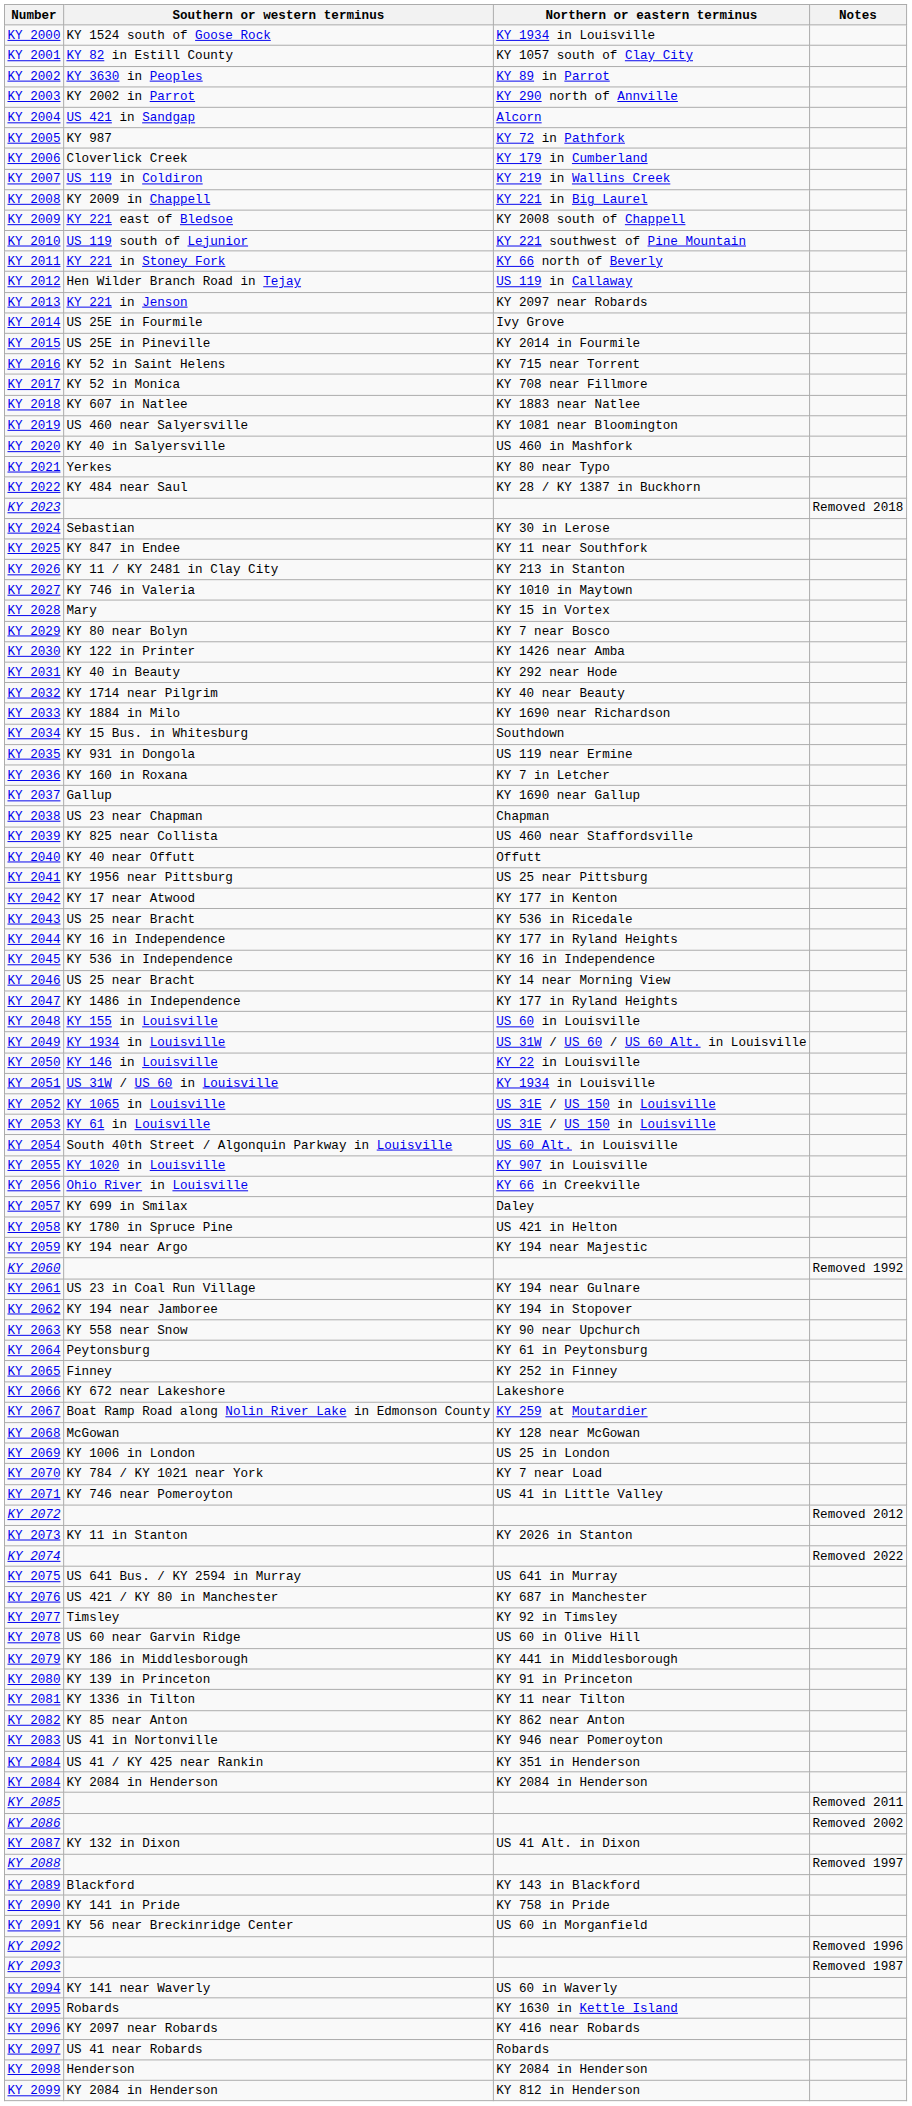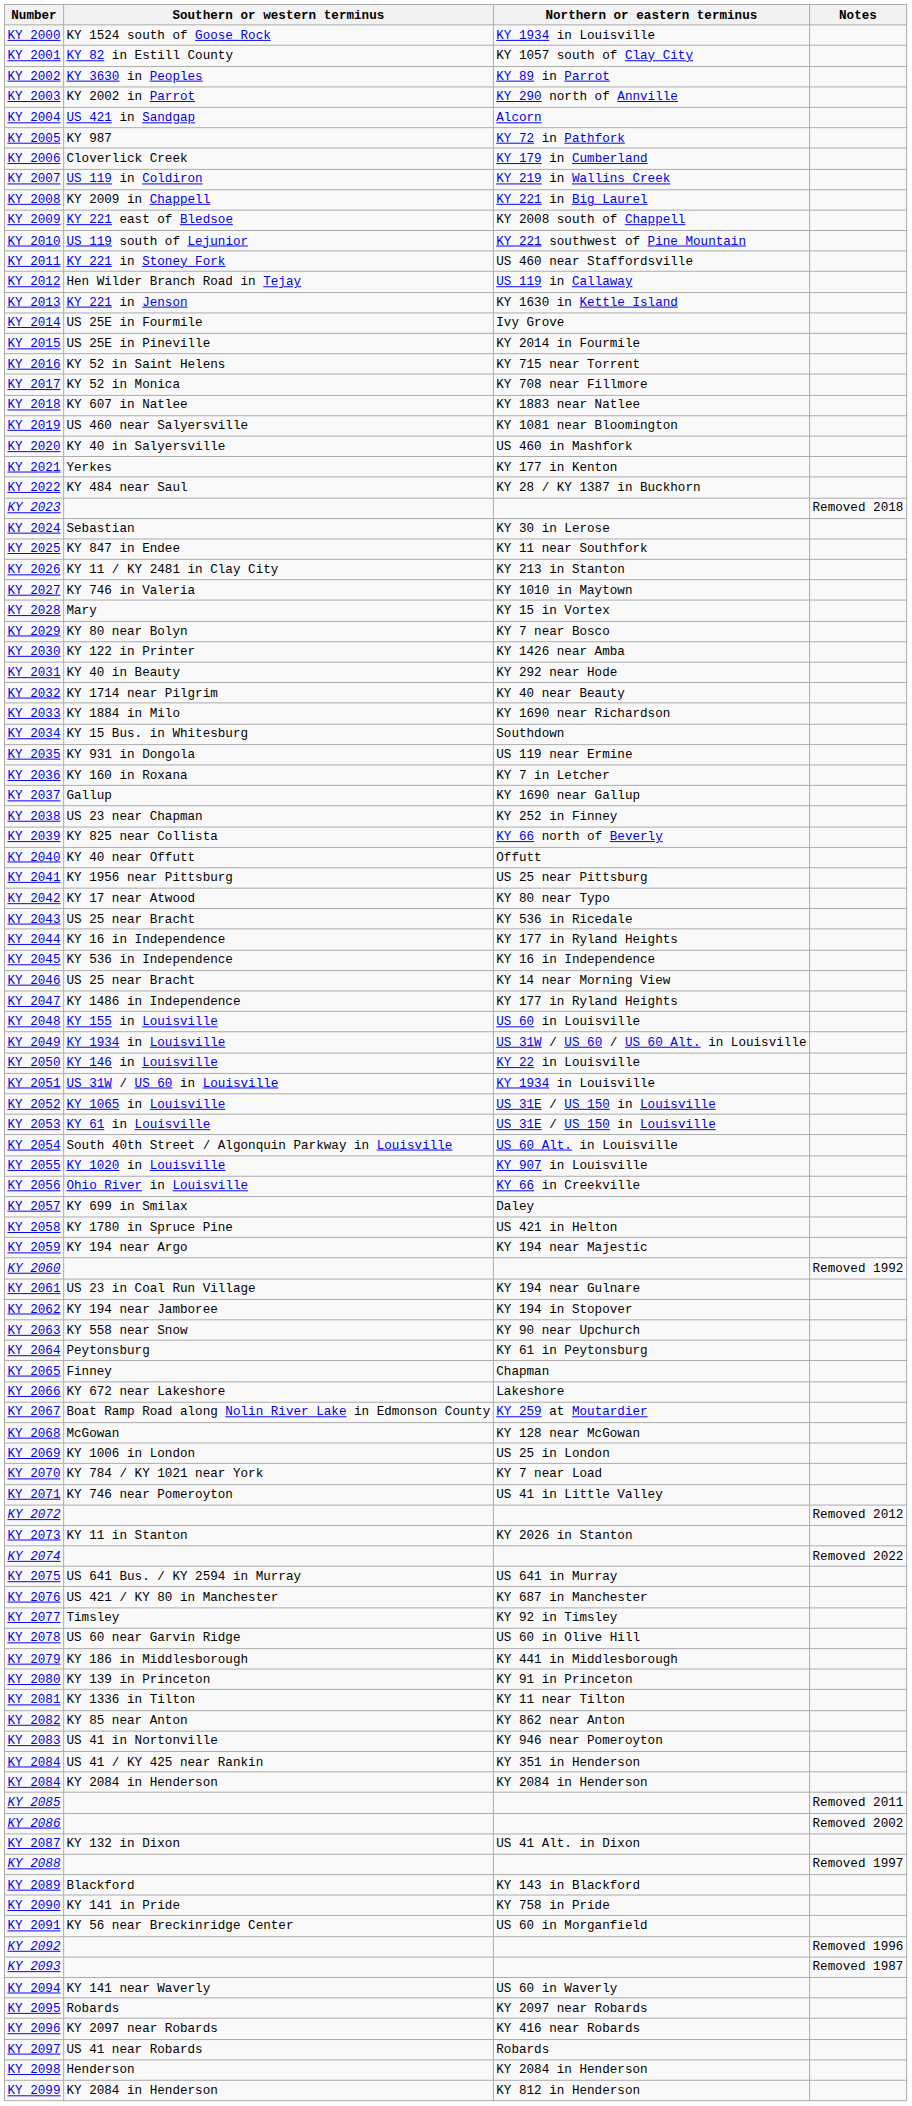 <table class="wikitable sortable mw-collapsible">
 <tr>
 <th>Number</th>
 <th>Southern or western terminus</th>
 <th>Northern or eastern terminus</th>
 <th>Notes</th>
 </tr>
 <tr>
 <td> <a href='#'>KY 2000</a></td>
 <td>KY 1524 south of <a href='#'>Goose Rock</a></td>
 <td><a href='#'>KY 1934</a> in Louisville</td>
 <td></td>
 </tr>
 <tr>
 <td> <a href='#'>KY 2001</a></td>
 <td><a href='#'>KY 82</a> in Estill County</td>
 <td>KY 1057 south of <a href='#'>Clay City</a></td>
 <td></td>
 </tr>
 <tr>
 <td> <a href='#'>KY 2002</a></td>
 <td><a href='#'>KY 3630</a> in <a href='#'>Peoples</a></td>
 <td><a href='#'>KY 89</a> in <a href='#'>Parrot</a></td>
 <td></td>
 </tr>
 <tr>
 <td> <a href='#'>KY 2003</a></td>
 <td>KY 2002 in <a href='#'>Parrot</a></td>
 <td><a href='#'>KY 290</a> north of <a href='#'>Annville</a></td>
 <td></td>
 </tr>
 <tr>
 <td> <a href='#'>KY 2004</a></td>
 <td><a href='#'>US 421</a> in <a href='#'>Sandgap</a></td>
 <td><a href='#'>Alcorn</a></td>
 <td></td>
 </tr>
 <tr>
 <td> <a href='#'>KY 2005</a></td>
 <td>KY 987</td>
 <td><a href='#'>KY 72</a> in <a href='#'>Pathfork</a></td>
 <td></td>
 </tr>
 <tr>
 <td> <a href='#'>KY 2006</a></td>
 <td>Cloverlick Creek</td>
 <td><a href='#'>KY 179</a> in <a href='#'>Cumberland</a></td>
 <td></td>
 </tr>
 <tr>
 <td> <a href='#'>KY 2007</a></td>
 <td><a href='#'>US 119</a> in <a href='#'>Coldiron</a></td>
 <td><a href='#'>KY 219</a> in <a href='#'>Wallins Creek</a></td>
 <td></td>
 </tr>
 <tr>
 <td> <a href='#'>KY 2008</a></td>
 <td>KY 2009 in <a href='#'>Chappell</a></td>
 <td><a href='#'>KY 221</a> in <a href='#'>Big Laurel</a></td>
 <td></td>
 </tr>
 <tr>
 <td> <a href='#'>KY 2009</a></td>
 <td><a href='#'>KY 221</a> east of <a href='#'>Bledsoe</a></td>
 <td>KY 2008 south of <a href='#'>Chappell</a></td>
 <td></td>
 </tr>
 <tr>
 <td> <a href='#'>KY 2010</a></td>
 <td><a href='#'>US 119</a> south of <a href='#'>Lejunior</a></td>
 <td><a href='#'>KY 221</a> southwest of <a href='#'>Pine Mountain</a></td>
 <td></td>
 </tr>
 <tr>
 <td> <a href='#'>KY 2011</a></td>
 <td><a href='#'>KY 221</a> in <a href='#'>Stoney Fork</a></td>
-<td><a href='#'>KY 66</a> north of <a href='#'>Beverly</a></td>
+<td>US 460 near Staffordsville</td>
 <td></td>
 </tr>
 <tr>
 <td> <a href='#'>KY 2012</a></td>
 <td>Hen Wilder Branch Road in <a href='#'>Tejay</a></td>
 <td><a href='#'>US 119</a> in <a href='#'>Callaway</a></td>
 <td></td>
 </tr>
 <tr>
 <td> <a href='#'>KY 2013</a></td>
 <td><a href='#'>KY 221</a> in <a href='#'>Jenson</a></td>
-<td>KY 2097 near Robards</td>
+<td>KY 1630 in <a href='#'>Kettle Island</a></td>
 <td></td>
 </tr>
 <tr>
 <td> <a href='#'>KY 2014</a></td>
 <td>US 25E in Fourmile</td>
 <td>Ivy Grove</td>
 <td></td>
 </tr>
 <tr>
 <td> <a href='#'>KY 2015</a></td>
 <td>US 25E in Pineville</td>
 <td>KY 2014 in Fourmile</td>
 <td></td>
 </tr>
 <tr>
 <td> <a href='#'>KY 2016</a></td>
 <td>KY 52 in Saint Helens</td>
 <td>KY 715 near Torrent</td>
 <td></td>
 </tr>
 <tr>
 <td> <a href='#'>KY 2017</a></td>
 <td>KY 52 in Monica</td>
 <td>KY 708 near Fillmore</td>
 <td></td>
 </tr>
 <tr>
 <td> <a href='#'>KY 2018</a></td>
 <td>KY 607 in Natlee</td>
 <td>KY 1883 near Natlee</td>
 <td></td>
 </tr>
 <tr>
 <td> <a href='#'>KY 2019</a></td>
 <td>US 460 near Salyersville</td>
 <td>KY 1081 near Bloomington</td>
 <td></td>
 </tr>
 <tr>
 <td> <a href='#'>KY 2020</a></td>
 <td>KY 40 in Salyersville</td>
 <td>US 460 in Mashfork</td>
 <td></td>
 </tr>
 <tr>
 <td> <a href='#'>KY 2021</a></td>
 <td>Yerkes</td>
-<td>KY 80 near Typo</td>
+<td>KY 177 in Kenton</td>
 <td></td>
 </tr>
 <tr>
 <td> <a href='#'>KY 2022</a></td>
 <td>KY 484 near Saul</td>
 <td>KY 28 / KY 1387 in Buckhorn</td>
 <td></td>
 </tr>
 <tr>
 <td><em> <a href='#'>KY 2023</a></em></td>
 <td></td>
 <td></td>
 <td>Removed 2018</td>
 </tr>
 <tr>
 <td> <a href='#'>KY 2024</a></td>
 <td>Sebastian</td>
 <td>KY 30 in Lerose</td>
 <td></td>
 </tr>
 <tr>
 <td> <a href='#'>KY 2025</a></td>
 <td>KY 847 in Endee</td>
 <td>KY 11 near Southfork</td>
 <td></td>
 </tr>
 <tr>
 <td> <a href='#'>KY 2026</a></td>
 <td>KY 11 / KY 2481 in Clay City</td>
 <td>KY 213 in Stanton</td>
 <td></td>
 </tr>
 <tr>
 <td> <a href='#'>KY 2027</a></td>
 <td>KY 746 in Valeria</td>
 <td>KY 1010 in Maytown</td>
 <td></td>
 </tr>
 <tr>
 <td> <a href='#'>KY 2028</a></td>
 <td>Mary</td>
 <td>KY 15 in Vortex</td>
 <td></td>
 </tr>
 <tr>
 <td> <a href='#'>KY 2029</a></td>
 <td>KY 80 near Bolyn</td>
 <td>KY 7 near Bosco</td>
 <td></td>
 </tr>
 <tr>
 <td> <a href='#'>KY 2030</a></td>
 <td>KY 122 in Printer</td>
 <td>KY 1426 near Amba</td>
 <td></td>
 </tr>
 <tr>
 <td> <a href='#'>KY 2031</a></td>
 <td>KY 40 in Beauty</td>
 <td>KY 292 near Hode</td>
 <td></td>
 </tr>
 <tr>
 <td> <a href='#'>KY 2032</a></td>
 <td>KY 1714 near Pilgrim</td>
 <td>KY 40 near Beauty</td>
 <td></td>
 </tr>
 <tr>
 <td> <a href='#'>KY 2033</a></td>
 <td>KY 1884 in Milo</td>
 <td>KY 1690 near Richardson</td>
 <td></td>
 </tr>
 <tr>
 <td> <a href='#'>KY 2034</a></td>
 <td>KY 15 Bus. in Whitesburg</td>
 <td>Southdown</td>
 <td></td>
 </tr>
 <tr>
 <td> <a href='#'>KY 2035</a></td>
 <td>KY 931 in Dongola</td>
 <td>US 119 near Ermine</td>
 <td></td>
 </tr>
 <tr>
 <td> <a href='#'>KY 2036</a></td>
 <td>KY 160 in Roxana</td>
 <td>KY 7 in Letcher</td>
 <td></td>
 </tr>
 <tr>
 <td> <a href='#'>KY 2037</a></td>
 <td>Gallup</td>
 <td>KY 1690 near Gallup</td>
 <td></td>
 </tr>
 <tr>
 <td> <a href='#'>KY 2038</a></td>
 <td>US 23 near Chapman</td>
-<td>Chapman</td>
+<td>KY 252 in Finney</td>
 <td></td>
 </tr>
 <tr>
 <td> <a href='#'>KY 2039</a></td>
 <td>KY 825 near Collista</td>
-<td>US 460 near Staffordsville</td>
+<td><a href='#'>KY 66</a> north of <a href='#'>Beverly</a></td>
 <td></td>
 </tr>
 <tr>
 <td> <a href='#'>KY 2040</a></td>
 <td>KY 40 near Offutt</td>
 <td>Offutt</td>
 <td></td>
 </tr>
 <tr>
 <td> <a href='#'>KY 2041</a></td>
 <td>KY 1956 near Pittsburg</td>
 <td>US 25 near Pittsburg</td>
 <td></td>
 </tr>
 <tr>
 <td> <a href='#'>KY 2042</a></td>
 <td>KY 17 near Atwood</td>
-<td>KY 177 in Kenton</td>
+<td>KY 80 near Typo</td>
 <td></td>
 </tr>
 <tr>
 <td> <a href='#'>KY 2043</a></td>
 <td>US 25 near Bracht</td>
 <td>KY 536 in Ricedale</td>
 <td></td>
 </tr>
 <tr>
 <td> <a href='#'>KY 2044</a></td>
 <td>KY 16 in Independence</td>
 <td>KY 177 in Ryland Heights</td>
 <td></td>
 </tr>
 <tr>
 <td> <a href='#'>KY 2045</a></td>
 <td>KY 536 in Independence</td>
 <td>KY 16 in Independence</td>
 <td></td>
 </tr>
 <tr>
 <td> <a href='#'>KY 2046</a></td>
 <td>US 25 near Bracht</td>
 <td>KY 14 near Morning View</td>
 <td></td>
 </tr>
 <tr>
 <td> <a href='#'>KY 2047</a></td>
 <td>KY 1486 in Independence</td>
 <td>KY 177 in Ryland Heights</td>
 <td></td>
 </tr>
 <tr>
 <td> <a href='#'>KY 2048</a></td>
 <td><a href='#'>KY 155</a> in <a href='#'>Louisville</a></td>
 <td><a href='#'>US 60</a> in Louisville</td>
 <td></td>
 </tr>
 <tr>
 <td> <a href='#'>KY 2049</a></td>
 <td><a href='#'>KY 1934</a> in <a href='#'>Louisville</a></td>
 <td><a href='#'>US 31W</a> / <a href='#'>US 60</a> / <a href='#'>US 60 Alt.</a> in Louisville</td>
 <td></td>
 </tr>
 <tr>
 <td> <a href='#'>KY 2050</a></td>
 <td><a href='#'>KY 146</a> in <a href='#'>Louisville</a></td>
 <td><a href='#'>KY 22</a> in Louisville</td>
 <td></td>
 </tr>
 <tr>
 <td> <a href='#'>KY 2051</a></td>
 <td><a href='#'>US 31W</a> / <a href='#'>US 60</a> in <a href='#'>Louisville</a></td>
 <td><a href='#'>KY 1934</a> in Louisville</td>
 <td></td>
 </tr>
 <tr>
 <td> <a href='#'>KY 2052</a></td>
 <td><a href='#'>KY 1065</a> in <a href='#'>Louisville</a></td>
 <td><a href='#'>US 31E</a> / <a href='#'>US 150</a> in <a href='#'>Louisville</a></td>
 <td></td>
 </tr>
 <tr>
 <td> <a href='#'>KY 2053</a></td>
 <td><a href='#'>KY 61</a> in <a href='#'>Louisville</a></td>
 <td><a href='#'>US 31E</a> / <a href='#'>US 150</a> in <a href='#'>Louisville</a></td>
 <td></td>
 </tr>
 <tr>
 <td> <a href='#'>KY 2054</a></td>
 <td>South 40th Street / Algonquin Parkway in <a href='#'>Louisville</a></td>
 <td><a href='#'>US 60 Alt.</a> in Louisville</td>
 <td></td>
 </tr>
 <tr>
 <td> <a href='#'>KY 2055</a></td>
 <td><a href='#'>KY 1020</a> in <a href='#'>Louisville</a></td>
 <td><a href='#'>KY 907</a> in Louisville</td>
 <td></td>
 </tr>
 <tr>
 <td> <a href='#'>KY 2056</a></td>
 <td><a href='#'>Ohio River</a> in <a href='#'>Louisville</a></td>
 <td><a href='#'>KY 66</a> in Creekville</td>
 <td></td>
 </tr>
 <tr>
 <td> <a href='#'>KY 2057</a></td>
 <td>KY 699 in Smilax</td>
 <td>Daley</td>
 <td></td>
 </tr>
 <tr>
 <td> <a href='#'>KY 2058</a></td>
 <td>KY 1780 in Spruce Pine</td>
 <td>US 421 in Helton</td>
 <td></td>
 </tr>
 <tr>
 <td> <a href='#'>KY 2059</a></td>
 <td>KY 194 near Argo</td>
 <td>KY 194 near Majestic</td>
 <td></td>
 </tr>
 <tr>
 <td><em> <a href='#'>KY 2060</a></em></td>
 <td></td>
 <td></td>
 <td>Removed 1992</td>
 </tr>
 <tr>
 <td> <a href='#'>KY 2061</a></td>
 <td>US 23 in Coal Run Village</td>
 <td>KY 194 near Gulnare</td>
 <td></td>
 </tr>
 <tr>
 <td> <a href='#'>KY 2062</a></td>
 <td>KY 194 near Jamboree</td>
 <td>KY 194 in Stopover</td>
 <td></td>
 </tr>
 <tr>
 <td> <a href='#'>KY 2063</a></td>
 <td>KY 558 near Snow</td>
 <td>KY 90 near Upchurch</td>
 <td></td>
 </tr>
 <tr>
 <td> <a href='#'>KY 2064</a></td>
 <td>Peytonsburg</td>
 <td>KY 61 in Peytonsburg</td>
 <td></td>
 </tr>
 <tr>
 <td> <a href='#'>KY 2065</a></td>
 <td>Finney</td>
-<td>KY 252 in Finney</td>
+<td>Chapman</td>
 <td></td>
 </tr>
 <tr>
 <td> <a href='#'>KY 2066</a></td>
 <td>KY 672 near Lakeshore</td>
 <td>Lakeshore</td>
 <td></td>
 </tr>
 <tr>
 <td> <a href='#'>KY 2067</a></td>
 <td>Boat Ramp Road along <a href='#'>Nolin River Lake</a> in Edmonson County</td>
 <td><a href='#'>KY 259</a> at <a href='#'>Moutardier</a></td>
 <td></td>
 </tr>
 <tr>
 <td> <a href='#'>KY 2068</a></td>
 <td>McGowan</td>
 <td>KY 128 near McGowan</td>
 <td></td>
 </tr>
 <tr>
 <td> <a href='#'>KY 2069</a></td>
 <td>KY 1006 in London</td>
 <td>US 25 in London</td>
 <td></td>
 </tr>
 <tr>
 <td> <a href='#'>KY 2070</a></td>
 <td>KY 784 / KY 1021 near York</td>
 <td>KY 7 near Load</td>
 <td></td>
 </tr>
 <tr>
 <td> <a href='#'>KY 2071</a></td>
 <td>KY 746 near Pomeroyton</td>
 <td>US 41 in Little Valley</td>
 <td></td>
 </tr>
 <tr>
 <td><em> <a href='#'>KY 2072</a></em></td>
 <td></td>
 <td></td>
 <td>Removed 2012</td>
 </tr>
 <tr>
 <td> <a href='#'>KY 2073</a></td>
 <td>KY 11 in Stanton</td>
 <td>KY 2026 in Stanton</td>
 <td></td>
 </tr>
 <tr>
 <td><em> <a href='#'>KY 2074</a></em></td>
 <td></td>
 <td></td>
 <td>Removed 2022</td>
 </tr>
 <tr>
 <td> <a href='#'>KY 2075</a></td>
 <td>US 641 Bus. / KY 2594 in Murray</td>
 <td>US 641 in Murray</td>
 <td></td>
 </tr>
 <tr>
 <td> <a href='#'>KY 2076</a></td>
 <td>US 421 / KY 80 in Manchester</td>
 <td>KY 687 in Manchester</td>
 <td></td>
 </tr>
 <tr>
 <td> <a href='#'>KY 2077</a></td>
 <td>Timsley</td>
 <td>KY 92 in Timsley</td>
 <td></td>
 </tr>
 <tr>
 <td> <a href='#'>KY 2078</a></td>
 <td>US 60 near Garvin Ridge</td>
 <td>US 60 in Olive Hill</td>
 <td></td>
 </tr>
 <tr>
 <td> <a href='#'>KY 2079</a></td>
 <td>KY 186 in Middlesborough</td>
 <td>KY 441 in Middlesborough</td>
 <td></td>
 </tr>
 <tr>
 <td> <a href='#'>KY 2080</a></td>
 <td>KY 139 in Princeton</td>
 <td>KY 91 in Princeton</td>
 <td></td>
 </tr>
 <tr>
 <td> <a href='#'>KY 2081</a></td>
 <td>KY 1336 in Tilton</td>
 <td>KY 11 near Tilton</td>
 <td></td>
 </tr>
 <tr>
 <td> <a href='#'>KY 2082</a></td>
 <td>KY 85 near Anton</td>
 <td>KY 862 near Anton</td>
 <td></td>
 </tr>
 <tr>
 <td> <a href='#'>KY 2083</a></td>
 <td>US 41 in Nortonville</td>
 <td>KY 946 near Pomeroyton</td>
 <td></td>
 </tr>
 <tr>
 <td> <a href='#'>KY 2084</a></td>
 <td>US 41 / KY 425 near Rankin</td>
 <td>KY 351 in Henderson</td>
 <td></td>
 </tr>
 <tr>
 <td> <a href='#'>KY 2084</a></td>
 <td>KY 2084 in Henderson</td>
 <td>KY 2084 in Henderson</td>
 <td></td>
 </tr>
 <tr>
 <td><em> <a href='#'>KY 2085</a></em></td>
 <td></td>
 <td></td>
 <td>Removed 2011</td>
 </tr>
 <tr>
 <td><em> <a href='#'>KY 2086</a></em></td>
 <td></td>
 <td></td>
 <td>Removed 2002</td>
 </tr>
 <tr>
 <td> <a href='#'>KY 2087</a></td>
 <td>KY 132 in Dixon</td>
 <td>US 41 Alt. in Dixon</td>
 <td></td>
 </tr>
 <tr>
 <td><em> <a href='#'>KY 2088</a></em></td>
 <td></td>
 <td></td>
 <td>Removed 1997</td>
 </tr>
 <tr>
 <td> <a href='#'>KY 2089</a></td>
 <td>Blackford</td>
 <td>KY 143 in Blackford</td>
 <td></td>
 </tr>
 <tr>
 <td> <a href='#'>KY 2090</a></td>
 <td>KY 141 in Pride</td>
 <td>KY 758 in Pride</td>
 <td></td>
 </tr>
 <tr>
 <td> <a href='#'>KY 2091</a></td>
 <td>KY 56 near Breckinridge Center</td>
 <td>US 60 in Morganfield</td>
 <td></td>
 </tr>
 <tr>
 <td><em> <a href='#'>KY 2092</a></em></td>
 <td></td>
 <td></td>
 <td>Removed 1996</td>
 </tr>
 <tr>
 <td><em> <a href='#'>KY 2093</a></em></td>
 <td></td>
 <td></td>
 <td>Removed 1987</td>
 </tr>
 <tr>
 <td> <a href='#'>KY 2094</a></td>
 <td>KY 141 near Waverly</td>
 <td>US 60 in Waverly</td>
 <td></td>
 </tr>
 <tr>
 <td> <a href='#'>KY 2095</a></td>
 <td>Robards</td>
-<td>KY 1630 in <a href='#'>Kettle Island</a></td>
+<td>KY 2097 near Robards</td>
 <td></td>
 </tr>
 <tr>
 <td> <a href='#'>KY 2096</a></td>
 <td>KY 2097 near Robards</td>
 <td>KY 416 near Robards</td>
 <td></td>
 </tr>
 <tr>
 <td> <a href='#'>KY 2097</a></td>
 <td>US 41 near Robards</td>
 <td>Robards</td>
 <td></td>
 </tr>
 <tr>
 <td> <a href='#'>KY 2098</a></td>
 <td>Henderson</td>
 <td>KY 2084 in Henderson</td>
 <td></td>
 </tr>
 <tr>
 <td> <a href='#'>KY 2099</a></td>
 <td>KY 2084 in Henderson</td>
 <td>KY 812 in Henderson</td>
 <td></td>
 </tr>
 </table>
